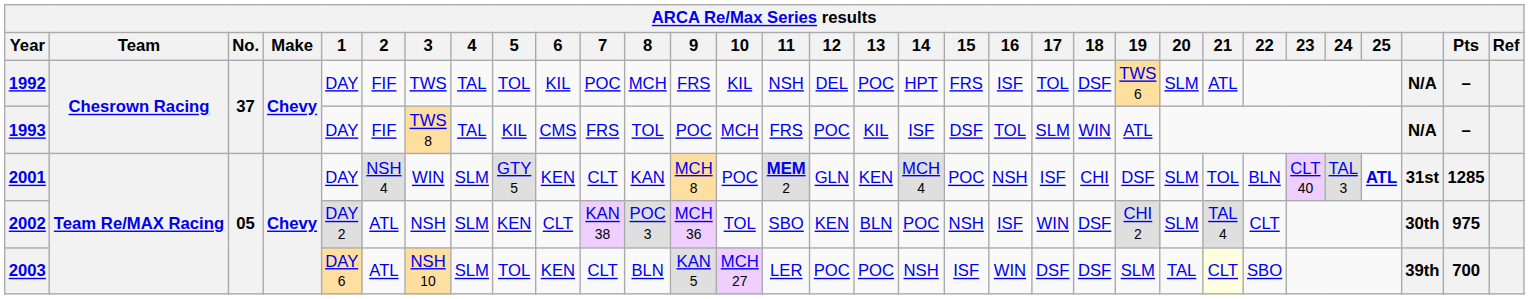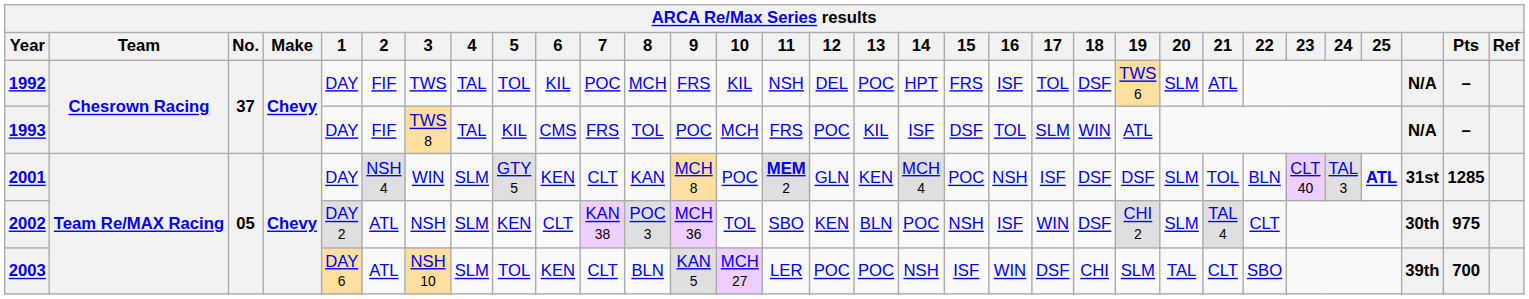 <table class="wikitable" style="text-align:center; font-size:75%">
 <tr>
 <th colspan="32"><a href='#'>ARCA Re/Max Series</a> results</th>
 </tr>
 <tr>
 <th>Year</th>
 <th>Team</th>
 <th>No.</th>
 <th>Make</th>
 <th>1</th>
 <th>2</th>
 <th>3</th>
 <th>4</th>
 <th>5</th>
 <th>6</th>
 <th>7</th>
 <th>8</th>
 <th>9</th>
 <th>10</th>
 <th>11</th>
 <th>12</th>
 <th>13</th>
 <th>14</th>
 <th>15</th>
 <th>16</th>
 <th>17</th>
 <th>18</th>
 <th>19</th>
 <th>20</th>
 <th>21</th>
 <th>22</th>
 <th>23</th>
 <th>24</th>
 <th>25</th>
 <th></th>
 <th>Pts</th>
 <th>Ref</th>
 </tr>
 <tr>
 <th><a href='#'>1992</a></th>
 <th rowspan=2><a href='#'>Chesrown Racing</a></th>
 <th rowspan=2>37</th>
 <th rowspan=2><a href='#'>Chevy</a></th>
 <td><a href='#'>DAY</a></td>
 <td><a href='#'>FIF</a></td>
 <td><a href='#'>TWS</a></td>
 <td><a href='#'>TAL</a></td>
 <td><a href='#'>TOL</a></td>
 <td><a href='#'>KIL</a></td>
 <td><a href='#'>POC</a></td>
 <td><a href='#'>MCH</a></td>
 <td><a href='#'>FRS</a></td>
 <td><a href='#'>KIL</a></td>
 <td><a href='#'>NSH</a></td>
 <td><a href='#'>DEL</a></td>
 <td><a href='#'>POC</a></td>
 <td><a href='#'>HPT</a></td>
 <td><a href='#'>FRS</a></td>
 <td><a href='#'>ISF</a></td>
 <td><a href='#'>TOL</a></td>
 <td><a href='#'>DSF</a></td>
 <td style="background:#FFDF9F;"><a href='#'>TWS</a> <br><small>6</small></td>
 <td><a href='#'>SLM</a></td>
 <td><a href='#'>ATL</a></td>
 <td colspan=4></td>
 <th>N/A</th>
 <th>–</th>
 <th></th>
 </tr>
 <tr>
 <th><a href='#'>1993</a></th>
 <td><a href='#'>DAY</a></td>
 <td><a href='#'>FIF</a></td>
 <td style="background:#FFDF9F;"><a href='#'>TWS</a> <br><small>8</small></td>
 <td><a href='#'>TAL</a></td>
 <td><a href='#'>KIL</a></td>
 <td><a href='#'>CMS</a></td>
 <td><a href='#'>FRS</a></td>
 <td><a href='#'>TOL</a></td>
 <td><a href='#'>POC</a></td>
 <td><a href='#'>MCH</a></td>
 <td><a href='#'>FRS</a></td>
 <td><a href='#'>POC</a></td>
 <td><a href='#'>KIL</a></td>
 <td><a href='#'>ISF</a></td>
 <td><a href='#'>DSF</a></td>
 <td><a href='#'>TOL</a></td>
 <td><a href='#'>SLM</a></td>
 <td><a href='#'>WIN</a></td>
 <td><a href='#'>ATL</a></td>
 <td colspan=6></td>
 <th>N/A</th>
 <th>–</th>
 <th></th>
 </tr>
 <tr>
 <th><a href='#'>2001</a></th>
 <th rowspan=3><a href='#'>Team Re/MAX Racing</a></th>
 <th rowspan=3>05</th>
 <th rowspan=3><a href='#'>Chevy</a></th>
 <td><a href='#'>DAY</a></td>
 <td style="background:#DFDFDF;"><a href='#'>NSH</a> <br><small>4</small></td>
 <td><a href='#'>WIN</a></td>
 <td><a href='#'>SLM</a></td>
 <td style="background:#DFDFDF;"><a href='#'>GTY</a> <br><small>5</small></td>
 <td><a href='#'>KEN</a></td>
 <td><a href='#'>CLT</a></td>
 <td><a href='#'>KAN</a></td>
 <td style="background:#FFDF9F;"><a href='#'>MCH</a> <br><small>8</small></td>
 <td><a href='#'>POC</a></td>
 <td style="background:#DFDFDF;"><strong><a href='#'>MEM</a></strong> <br><small>2</small></td>
 <td><a href='#'>GLN</a></td>
 <td><a href='#'>KEN</a></td>
 <td style="background:#DFDFDF;"><a href='#'>MCH</a> <br><small>4</small></td>
 <td><a href='#'>POC</a></td>
 <td><a href='#'>NSH</a></td>
 <td><a href='#'>ISF</a></td>
-<td><a href='#'>CHI</a></td>
+<td><a href='#'>DSF</a></td>
 <td><a href='#'>DSF</a></td>
 <td><a href='#'>SLM</a></td>
 <td><a href='#'>TOL</a></td>
 <td><a href='#'>BLN</a></td>
 <td style="background:#EFCFFF;"><a href='#'>CLT</a> <br><small>40</small></td>
 <td style="background:#DFDFDF;"><a href='#'>TAL</a> <br><small>3</small></td>
 <td><strong><a href='#'>ATL</a></strong></td>
 <th>31st</th>
 <th>1285</th>
 <th></th>
 </tr>
 <tr>
 <th><a href='#'>2002</a></th>
 <td style="background:#DFDFDF;"><a href='#'>DAY</a> <br><small>2</small></td>
 <td><a href='#'>ATL</a></td>
 <td><a href='#'>NSH</a></td>
 <td><a href='#'>SLM</a></td>
 <td><a href='#'>KEN</a></td>
 <td><a href='#'>CLT</a></td>
 <td style="background:#EFCFFF;"><a href='#'>KAN</a> <br><small>38</small></td>
 <td style="background:#DFDFDF;"><a href='#'>POC</a> <br><small>3</small></td>
 <td style="background:#EFCFFF;"><a href='#'>MCH</a> <br><small>36</small></td>
 <td><a href='#'>TOL</a></td>
 <td><a href='#'>SBO</a></td>
 <td><a href='#'>KEN</a></td>
 <td><a href='#'>BLN</a></td>
 <td><a href='#'>POC</a></td>
 <td><a href='#'>NSH</a></td>
 <td><a href='#'>ISF</a></td>
 <td><a href='#'>WIN</a></td>
 <td><a href='#'>DSF</a></td>
 <td style="background:#DFDFDF;"><a href='#'>CHI</a> <br><small>2</small></td>
 <td><a href='#'>SLM</a></td>
 <td style="background:#DFDFDF;"><a href='#'>TAL</a> <br><small>4</small></td>
 <td><a href='#'>CLT</a></td>
 <td colspan=3></td>
 <th>30th</th>
 <th>975</th>
 <th></th>
 </tr>
 <tr>
 <th><a href='#'>2003</a></th>
 <td style="background:#FFDF9F;"><a href='#'>DAY</a> <br><small>6</small></td>
 <td><a href='#'>ATL</a></td>
 <td style="background:#FFDF9F;"><a href='#'>NSH</a> <br><small>10</small></td>
 <td><a href='#'>SLM</a></td>
 <td><a href='#'>TOL</a></td>
 <td><a href='#'>KEN</a></td>
 <td><a href='#'>CLT</a></td>
 <td><a href='#'>BLN</a></td>
 <td style="background:#DFDFDF;"><a href='#'>KAN</a> <br><small>5</small></td>
 <td style="background:#EFCFFF;"><a href='#'>MCH</a> <br><small>27</small></td>
 <td><a href='#'>LER</a></td>
 <td><a href='#'>POC</a></td>
 <td><a href='#'>POC</a></td>
 <td><a href='#'>NSH</a></td>
 <td><a href='#'>ISF</a></td>
 <td><a href='#'>WIN</a></td>
 <td><a href='#'>DSF</a></td>
-<td><a href='#'>DSF</a></td>
+<td><a href='#'>CHI</a></td>
 <td><a href='#'>SLM</a></td>
 <td><a href='#'>TAL</a></td>
-<td style="background: lightyellow;"><a href='#'>CLT</a></td>
+<td><a href='#'>CLT</a></td>
 <td><a href='#'>SBO</a></td>
 <td colspan=3></td>
 <th>39th</th>
 <th>700</th>
 <th></th>
 </tr>
 </table>
